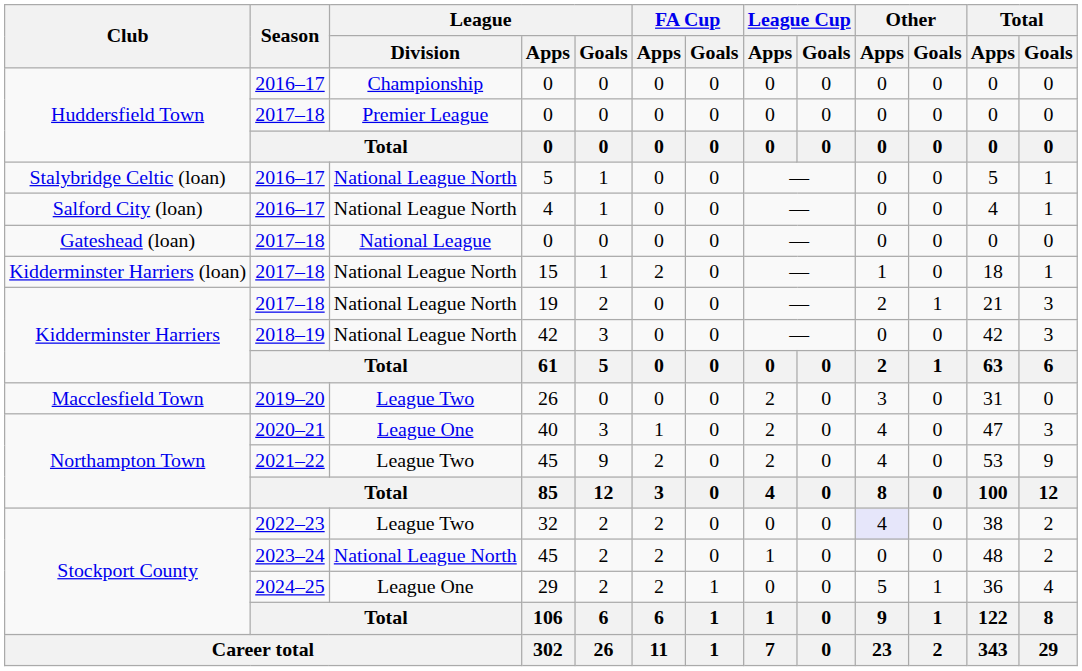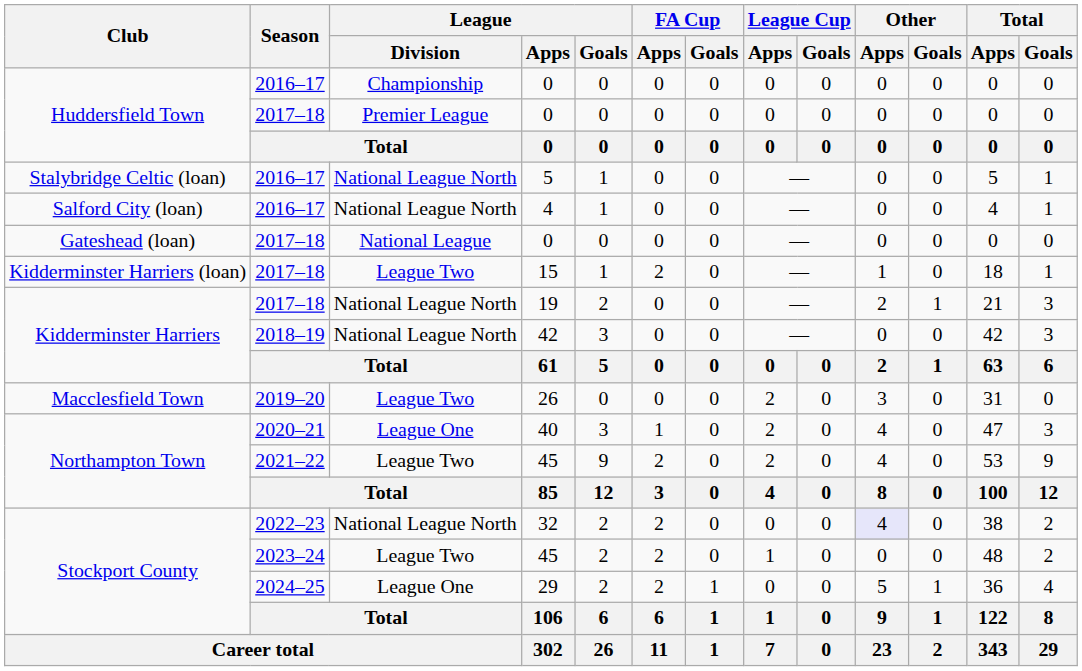 <table class="wikitable" style="text-align: center">
 <tr>
 <th rowspan="2">Club</th>
 <th rowspan="2">Season</th>
 <th colspan="3">League</th>
 <th colspan="2"><a href='#'>FA Cup</a></th>
 <th colspan="2"><a href='#'>League Cup</a></th>
 <th colspan="2">Other</th>
 <th colspan="2">Total</th>
 </tr>
 <tr>
 <th>Division</th>
 <th>Apps</th>
 <th>Goals</th>
 <th>Apps</th>
 <th>Goals</th>
 <th>Apps</th>
 <th>Goals</th>
 <th>Apps</th>
 <th>Goals</th>
 <th>Apps</th>
 <th>Goals</th>
 </tr>
 <tr>
 <td rowspan=3><a href='#'>Huddersfield Town</a></td>
 <td><a href='#'>2016–17</a></td>
 <td><a href='#'>Championship</a></td>
 <td>0</td>
 <td>0</td>
 <td>0</td>
 <td>0</td>
 <td>0</td>
 <td>0</td>
 <td>0</td>
 <td>0</td>
 <td>0</td>
 <td>0</td>
 </tr>
 <tr>
 <td><a href='#'>2017–18</a></td>
 <td><a href='#'>Premier League</a></td>
 <td>0</td>
 <td>0</td>
 <td>0</td>
 <td>0</td>
 <td>0</td>
 <td>0</td>
 <td>0</td>
 <td>0</td>
 <td>0</td>
 <td>0</td>
 </tr>
 <tr>
 <th colspan="2">Total</th>
 <th>0</th>
 <th>0</th>
 <th>0</th>
 <th>0</th>
 <th>0</th>
 <th>0</th>
 <th>0</th>
 <th>0</th>
 <th>0</th>
 <th>0</th>
 </tr>
 <tr>
 <td><a href='#'>Stalybridge Celtic</a> (loan)</td>
 <td><a href='#'>2016–17</a></td>
 <td><a href='#'>National League North</a></td>
 <td>5</td>
 <td>1</td>
 <td>0</td>
 <td>0</td>
 <td colspan="2">—</td>
 <td>0</td>
 <td>0</td>
 <td>5</td>
 <td>1</td>
 </tr>
 <tr>
 <td><a href='#'>Salford City</a>  (loan)</td>
 <td><a href='#'>2016–17</a></td>
 <td>National League North</td>
 <td>4</td>
 <td>1</td>
 <td>0</td>
 <td>0</td>
 <td colspan="2">—</td>
 <td>0</td>
 <td>0</td>
 <td>4</td>
 <td>1</td>
 </tr>
 <tr>
 <td><a href='#'>Gateshead</a>  (loan)</td>
 <td><a href='#'>2017–18</a></td>
 <td><a href='#'>National League</a></td>
 <td>0</td>
 <td>0</td>
 <td>0</td>
 <td>0</td>
 <td colspan="2">—</td>
 <td>0</td>
 <td>0</td>
 <td>0</td>
 <td>0</td>
 </tr>
 <tr>
 <td><a href='#'>Kidderminster Harriers</a>  (loan)</td>
 <td><a href='#'>2017–18</a></td>
-<td>National League North</td>
+<td><a href='#'>League Two</a></td>
 <td>15</td>
 <td>1</td>
 <td>2</td>
 <td>0</td>
 <td colspan="2">—</td>
 <td>1</td>
 <td>0</td>
 <td>18</td>
 <td>1</td>
 </tr>
 <tr>
 <td rowspan="3"><a href='#'>Kidderminster Harriers</a></td>
 <td><a href='#'>2017–18</a></td>
 <td>National League North</td>
 <td>19</td>
 <td>2</td>
 <td>0</td>
 <td>0</td>
 <td colspan="2">—</td>
 <td>2</td>
 <td>1</td>
 <td>21</td>
 <td>3</td>
 </tr>
 <tr>
 <td><a href='#'>2018–19</a></td>
 <td>National League North</td>
 <td>42</td>
 <td>3</td>
 <td>0</td>
 <td>0</td>
 <td colspan="2">—</td>
 <td>0</td>
 <td>0</td>
 <td>42</td>
 <td>3</td>
 </tr>
 <tr>
 <th colspan="2">Total</th>
 <th>61</th>
 <th>5</th>
 <th>0</th>
 <th>0</th>
 <th>0</th>
 <th>0</th>
 <th>2</th>
 <th>1</th>
 <th>63</th>
 <th>6</th>
 </tr>
 <tr>
 <td><a href='#'>Macclesfield Town</a></td>
 <td><a href='#'>2019–20</a></td>
 <td><a href='#'>League Two</a></td>
 <td>26</td>
 <td>0</td>
 <td>0</td>
 <td>0</td>
 <td>2</td>
 <td>0</td>
 <td>3</td>
 <td>0</td>
 <td>31</td>
 <td>0</td>
 </tr>
 <tr>
 <td rowspan=3><a href='#'>Northampton Town</a></td>
 <td><a href='#'>2020–21</a></td>
 <td><a href='#'>League One</a></td>
 <td>40</td>
 <td>3</td>
 <td>1</td>
 <td>0</td>
 <td>2</td>
 <td>0</td>
 <td>4</td>
 <td>0</td>
 <td>47</td>
 <td>3</td>
 </tr>
 <tr>
 <td><a href='#'>2021–22</a></td>
 <td>League Two</td>
 <td>45</td>
 <td>9</td>
 <td>2</td>
 <td>0</td>
 <td>2</td>
 <td>0</td>
 <td>4</td>
 <td>0</td>
 <td>53</td>
 <td>9</td>
 </tr>
 <tr>
 <th colspan="2">Total</th>
 <th>85</th>
 <th>12</th>
 <th>3</th>
 <th>0</th>
 <th>4</th>
 <th>0</th>
 <th>8</th>
 <th>0</th>
 <th>100</th>
 <th>12</th>
 </tr>
 <tr>
 <td rowspan=4><a href='#'>Stockport County</a></td>
 <td><a href='#'>2022–23</a></td>
-<td>League Two</td>
+<td>National League North</td>
 <td>32</td>
 <td>2</td>
 <td>2</td>
 <td>0</td>
 <td>0</td>
 <td>0</td>
 <td style="background: lavender;">4</td>
 <td>0</td>
 <td>38</td>
 <td>2</td>
 </tr>
 <tr>
 <td><a href='#'>2023–24</a></td>
-<td><a href='#'>National League North</a></td>
+<td>League Two</td>
 <td>45</td>
 <td>2</td>
 <td>2</td>
 <td>0</td>
 <td>1</td>
 <td>0</td>
 <td>0</td>
 <td>0</td>
 <td>48</td>
 <td>2</td>
 </tr>
 <tr>
 <td><a href='#'>2024–25</a></td>
 <td>League One</td>
 <td>29</td>
 <td>2</td>
 <td>2</td>
 <td>1</td>
 <td>0</td>
 <td>0</td>
 <td>5</td>
 <td>1</td>
 <td>36</td>
 <td>4</td>
 </tr>
 <tr>
 <th colspan="2">Total</th>
 <th>106</th>
 <th>6</th>
 <th>6</th>
 <th>1</th>
 <th>1</th>
 <th>0</th>
 <th>9</th>
 <th>1</th>
 <th>122</th>
 <th>8</th>
 </tr>
 <tr>
 <th colspan="3">Career total</th>
 <th>302</th>
 <th>26</th>
 <th>11</th>
 <th>1</th>
 <th>7</th>
 <th>0</th>
 <th>23</th>
 <th>2</th>
 <th>343</th>
 <th>29</th>
 </tr>
 </table>
